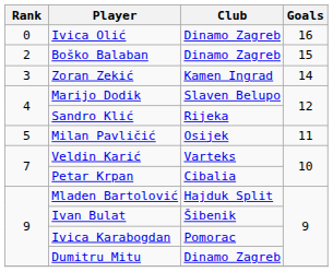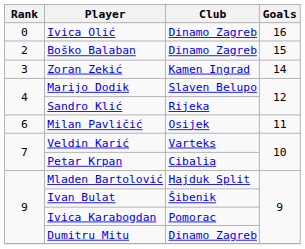 <table class="wikitable">
 <tr>
 <th width="40px">Rank</th>
 <th>Player</th>
 <th>Club</th>
 <th width="40px">Goals</th>
 </tr>
 <tr>
 <td align=center>0</td>
 <td> <a href='#'>Ivica Olić</a></td>
 <td><a href='#'>Dinamo Zagreb</a></td>
 <td align=center>16</td>
 </tr>
 <tr>
 <td align=center>2</td>
 <td> <a href='#'>Boško Balaban</a></td>
 <td><a href='#'>Dinamo Zagreb</a></td>
 <td align=center>15</td>
 </tr>
 <tr>
 <td align=center>3</td>
 <td> <a href='#'>Zoran Zekić</a></td>
 <td><a href='#'>Kamen Ingrad</a></td>
 <td align=center>14</td>
 </tr>
 <tr>
 <td rowspan=2 align=center>4</td>
 <td> <a href='#'>Marijo Dodik</a></td>
 <td><a href='#'>Slaven Belupo</a></td>
 <td rowspan=2 align=center>12</td>
 </tr>
 <tr>
 <td> <a href='#'>Sandro Klić</a></td>
 <td><a href='#'>Rijeka</a></td>
 </tr>
 <tr>
-<td align=center>5</td>
+<td align=center>6</td>
 <td> <a href='#'>Milan Pavličić</a></td>
 <td><a href='#'>Osijek</a></td>
 <td align=center>11</td>
 </tr>
 <tr>
 <td rowspan=2 align=center>7</td>
 <td> <a href='#'>Veldin Karić</a></td>
 <td><a href='#'>Varteks</a></td>
 <td rowspan=2 align=center>10</td>
 </tr>
 <tr>
 <td> <a href='#'>Petar Krpan</a></td>
 <td><a href='#'>Cibalia</a></td>
 </tr>
 <tr>
 <td rowspan=4 align=center>9</td>
 <td> <a href='#'>Mladen Bartolović</a></td>
 <td><a href='#'>Hajduk Split</a></td>
 <td rowspan=4 align=center>9</td>
 </tr>
 <tr>
 <td> <a href='#'>Ivan Bulat</a></td>
 <td><a href='#'>Šibenik</a></td>
 </tr>
 <tr>
 <td> <a href='#'>Ivica Karabogdan</a></td>
 <td><a href='#'>Pomorac</a></td>
 </tr>
 <tr>
 <td> <a href='#'>Dumitru Mitu</a></td>
 <td><a href='#'>Dinamo Zagreb</a></td>
 </tr>
 <tr>
 </tr>
 </table>
